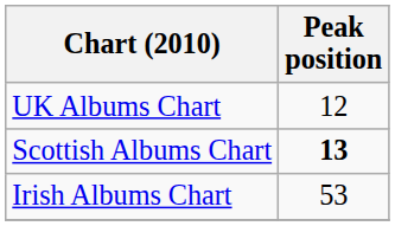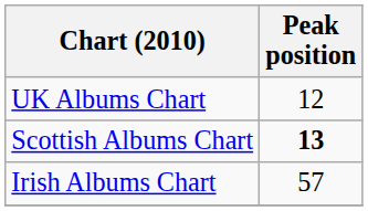 <table class="wikitable">
 <tr>
 <th align="left">Chart (2010)</th>
 <th align="left">Peak<br>position<br></th>
 </tr>
 <tr>
 <td align="left"><a href='#'>UK Albums Chart</a></td>
 <td align="center">12</td>
 </tr>
 <tr>
 <td align="left"><a href='#'>Scottish Albums Chart</a></td>
 <td align="center"><strong>13</strong></td>
 </tr>
 <tr>
 <td align="left"><a href='#'>Irish Albums Chart</a></td>
-<td align="center">53</td>
+<td align="center">57</td>
 </tr>
 <tr>
 </tr>
 </table>
